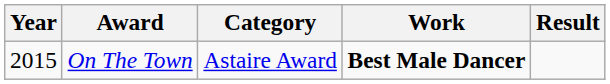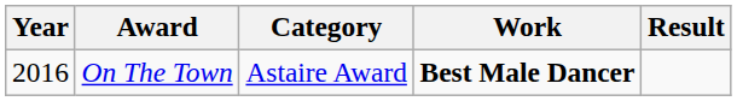 <table class="wikitable">
 <tr>
 <th>Year</th>
 <th>Award</th>
 <th>Category</th>
 <th>Work</th>
 <th>Result</th>
 </tr>
 <tr>
-<td>2015</td>
+<td>2016</td>
 <td><em><a href='#'>On The Town</a></em></td>
 <td><a href='#'>Astaire Award</a></td>
 <td><strong>Best Male Dancer</strong></td>
 <td></td>
 </tr>
 </table>
